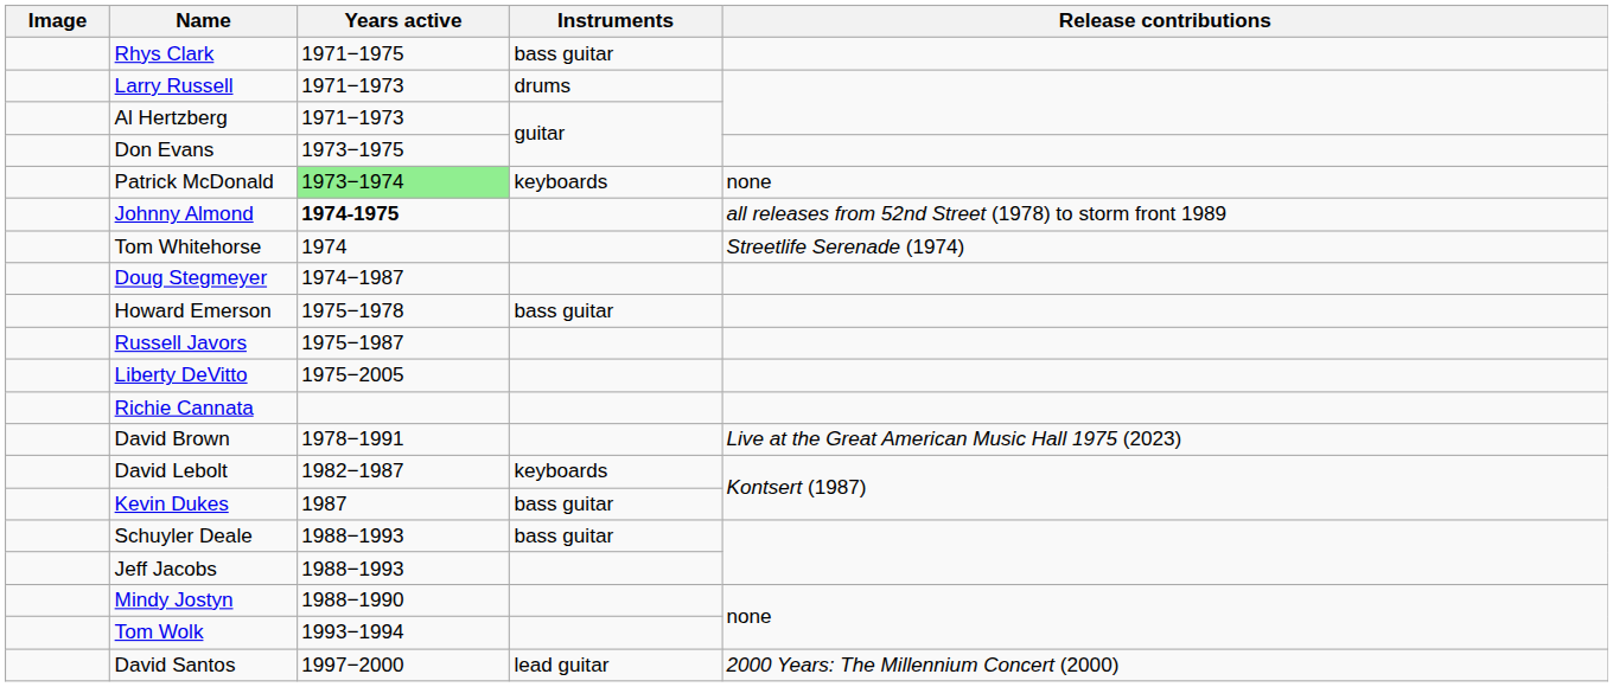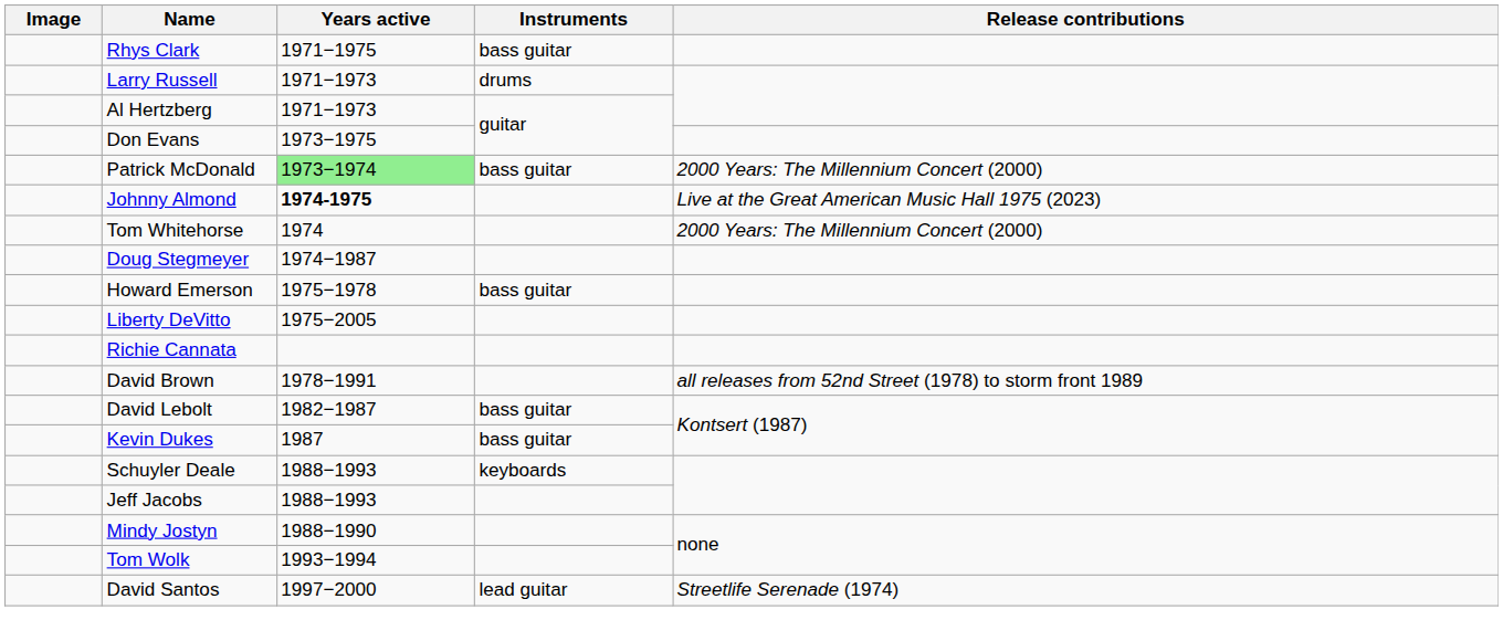 <table class="wikitable" width="100%" border="1">
 <tr>
 <th width="75">Image</th>
 <th width="140">Name</th>
 <th width="160">Years active</th>
 <th width="160">Instruments</th>
 <th>Release contributions</th>
 </tr>
 <tr>
 <td></td>
 <td><a href='#'>Rhys Clark</a></td>
 <td>1971−1975</td>
 <td>bass guitar</td>
 <td></td>
 </tr>
 <tr>
 <td></td>
 <td><a href='#'>Larry Russell</a></td>
 <td>1971−1973</td>
 <td>drums</td>
 <td rowspan="2"></td>
 </tr>
 <tr>
 <td></td>
 <td>Al Hertzberg</td>
 <td>1971−1973 </td>
 <td rowspan="2">guitar</td>
 </tr>
 <tr>
 <td></td>
 <td>Don Evans</td>
 <td>1973−1975</td>
 <td></td>
 </tr>
 <tr>
 <td></td>
 <td>Patrick McDonald</td>
 <td style="background: lightgreen;">1973−1974</td>
-<td>keyboards</td>
-<td>none</td>
+<td>bass guitar</td>
+<td><em>2000 Years: The Millennium Concert</em> (2000)</td>
 </tr>
 <tr>
 <td></td>
 <td><a href='#'>Johnny Almond</a></td>
 <td><strong>1974-1975 </strong></td>
 <td></td>
-<td><em>all releases from 52nd Street</em> (1978) to storm front 1989</td>
+<td><em>Live at the Great American Music Hall 1975</em> (2023)</td>
 </tr>
 <tr>
 <td></td>
 <td>Tom Whitehorse</td>
 <td>1974</td>
 <td></td>
-<td><em>Streetlife Serenade</em> (1974)</td>
+<td><em>2000 Years: The Millennium Concert</em> (2000)</td>
 </tr>
 <tr>
 <td></td>
 <td><a href='#'>Doug Stegmeyer</a></td>
 <td>1974−1987 </td>
 <td></td>
 <td></td>
 </tr>
 <tr>
 <td></td>
 <td>Howard Emerson</td>
 <td>1975−1978</td>
 <td>bass guitar</td>
-<td></td>
-</tr>
-<tr>
-<td></td>
-<td><a href='#'>Russell Javors</a></td>
-<td>1975−1987</td>
-<td></td>
 <td></td>
 </tr>
 <tr>
 <td></td>
 <td><a href='#'>Liberty DeVitto</a></td>
 <td>1975−2005</td>
 <td></td>
 <td></td>
 </tr>
 <tr>
 <td></td>
 <td><a href='#'>Richie Cannata</a></td>
 <td></td>
 <td></td>
 <td></td>
 </tr>
 <tr>
 <td></td>
 <td>David Brown</td>
 <td>1978−1991  </td>
 <td></td>
-<td><em>Live at the Great American Music Hall 1975</em> (2023)</td>
+<td><em>all releases from 52nd Street</em> (1978) to storm front 1989</td>
 </tr>
 <tr>
 <td></td>
 <td>David Lebolt</td>
 <td>1982−1987</td>
-<td>keyboards</td>
+<td>bass guitar</td>
 <td rowspan="2"><em>Kontsert</em> (1987)</td>
 </tr>
 <tr>
 <td></td>
 <td><a href='#'>Kevin Dukes</a></td>
 <td>1987 </td>
 <td>bass guitar</td>
 </tr>
 <tr>
 <td></td>
 <td>Schuyler Deale</td>
 <td>1988−1993 </td>
-<td>bass guitar</td>
+<td>keyboards</td>
 <td rowspan="2"></td>
 </tr>
 <tr>
 <td></td>
 <td>Jeff Jacobs</td>
 <td>1988−1993</td>
 <td></td>
 </tr>
 <tr>
 <td></td>
 <td><a href='#'>Mindy Jostyn</a></td>
 <td>1988−1990 </td>
 <td></td>
 <td rowspan="2">none</td>
 </tr>
 <tr>
 <td></td>
 <td><a href='#'>Tom Wolk</a></td>
 <td>1993−1994 </td>
 <td></td>
 </tr>
 <tr>
 <td></td>
 <td>David Santos</td>
 <td>1997−2000</td>
 <td>lead guitar</td>
-<td><em>2000 Years: The Millennium Concert</em> (2000)</td>
+<td><em>Streetlife Serenade</em> (1974)</td>
 </tr>
 </table>
